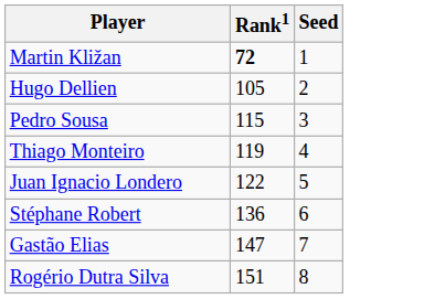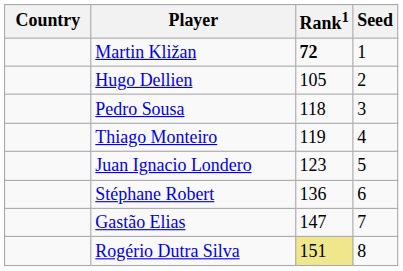 <table class="sortable wikitable">
 <tr>
+<th width="70">Country</th>
 <th width="175">Player</th>
 <th>Rank<sup>1</sup></th>
 <th>Seed</th>
 </tr>
 <tr>
+<td></td>
 <td><a href='#'>Martin Kližan</a></td>
 <td><strong>72</strong></td>
 <td>1</td>
 </tr>
 <tr>
+<td></td>
 <td><a href='#'>Hugo Dellien</a></td>
 <td>105</td>
 <td>2</td>
 </tr>
 <tr>
+<td></td>
 <td><a href='#'>Pedro Sousa</a></td>
-<td>115</td>
+<td>118</td>
 <td>3</td>
 </tr>
 <tr>
+<td></td>
 <td><a href='#'>Thiago Monteiro</a></td>
 <td>119</td>
 <td>4</td>
 </tr>
 <tr>
+<td></td>
 <td><a href='#'>Juan Ignacio Londero</a></td>
-<td>122</td>
+<td>123</td>
 <td>5</td>
 </tr>
 <tr>
+<td></td>
 <td><a href='#'>Stéphane Robert</a></td>
 <td>136</td>
 <td>6</td>
 </tr>
 <tr>
+<td></td>
 <td><a href='#'>Gastão Elias</a></td>
 <td>147</td>
 <td>7</td>
 </tr>
 <tr>
+<td></td>
 <td><a href='#'>Rogério Dutra Silva</a></td>
-<td>151</td>
+<td style="background: khaki;">151</td>
 <td>8</td>
 </tr>
 </table>
